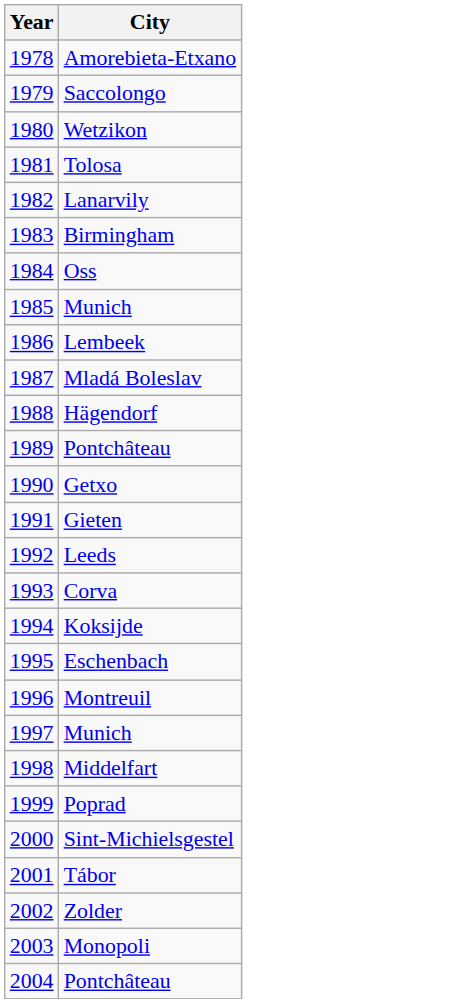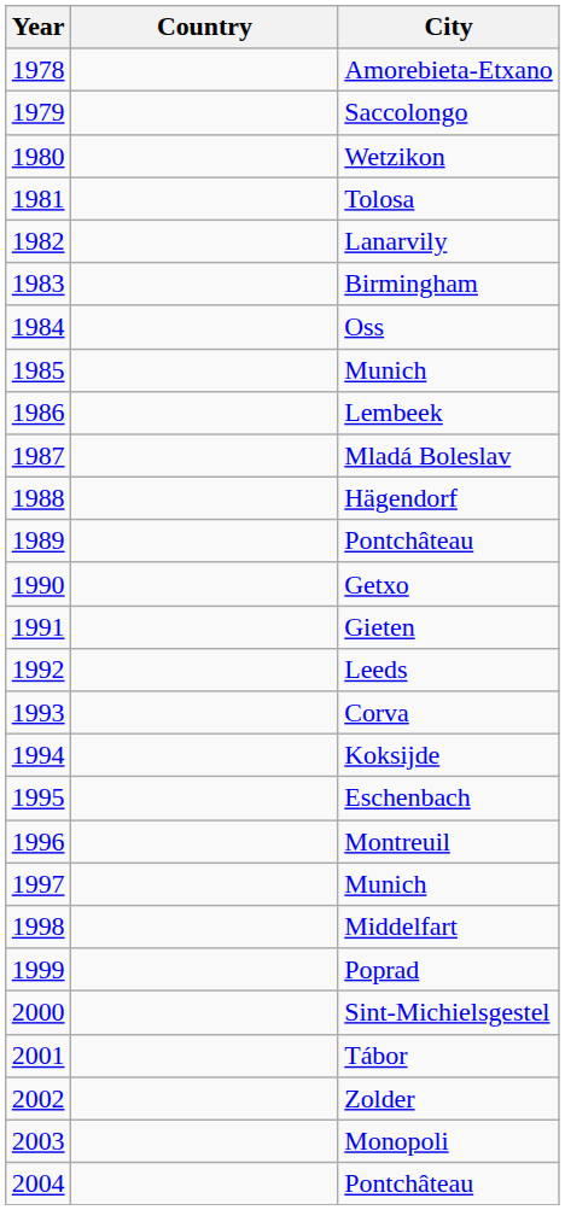 <table class="wikitable" style="font-size:97%;">
 <tr>
 <th>Year</th>
+<th width="150">Country</th>
 <th>City</th>
 </tr>
 <tr>
 <td><a href='#'>1978</a></td>
+<td></td>
 <td><a href='#'>Amorebieta-Etxano</a></td>
 </tr>
 <tr>
 <td><a href='#'>1979</a></td>
+<td></td>
 <td><a href='#'>Saccolongo</a></td>
 </tr>
 <tr>
 <td><a href='#'>1980</a></td>
+<td></td>
 <td><a href='#'>Wetzikon</a></td>
 </tr>
 <tr>
 <td><a href='#'>1981</a></td>
+<td></td>
 <td><a href='#'>Tolosa</a></td>
 </tr>
 <tr>
 <td><a href='#'>1982</a></td>
+<td></td>
 <td><a href='#'>Lanarvily</a></td>
 </tr>
 <tr>
 <td><a href='#'>1983</a></td>
+<td></td>
 <td><a href='#'>Birmingham</a></td>
 </tr>
 <tr>
 <td><a href='#'>1984</a></td>
+<td></td>
 <td><a href='#'>Oss</a></td>
 </tr>
 <tr>
 <td><a href='#'>1985</a></td>
+<td></td>
 <td><a href='#'>Munich</a></td>
 </tr>
 <tr>
 <td><a href='#'>1986</a></td>
+<td></td>
 <td><a href='#'>Lembeek</a></td>
 </tr>
 <tr>
 <td><a href='#'>1987</a></td>
+<td></td>
 <td><a href='#'>Mladá Boleslav</a></td>
 </tr>
 <tr>
 <td><a href='#'>1988</a></td>
+<td></td>
 <td><a href='#'>Hägendorf</a></td>
 </tr>
 <tr>
 <td><a href='#'>1989</a></td>
+<td></td>
 <td><a href='#'>Pontchâteau</a></td>
 </tr>
 <tr>
 <td><a href='#'>1990</a></td>
+<td></td>
 <td><a href='#'>Getxo</a></td>
 </tr>
 <tr>
 <td><a href='#'>1991</a></td>
+<td></td>
 <td><a href='#'>Gieten</a></td>
 </tr>
 <tr>
 <td><a href='#'>1992</a></td>
+<td></td>
 <td><a href='#'>Leeds</a></td>
 </tr>
 <tr>
 <td><a href='#'>1993</a></td>
+<td></td>
 <td><a href='#'>Corva</a></td>
 </tr>
 <tr>
 <td><a href='#'>1994</a></td>
+<td></td>
 <td><a href='#'>Koksijde</a></td>
 </tr>
 <tr>
 <td><a href='#'>1995</a></td>
+<td></td>
 <td><a href='#'>Eschenbach</a></td>
 </tr>
 <tr>
 <td><a href='#'>1996</a></td>
+<td></td>
 <td><a href='#'>Montreuil</a></td>
 </tr>
 <tr>
 <td><a href='#'>1997</a></td>
+<td></td>
 <td><a href='#'>Munich</a></td>
 </tr>
 <tr>
 <td><a href='#'>1998</a></td>
+<td></td>
 <td><a href='#'>Middelfart</a></td>
 </tr>
 <tr>
 <td><a href='#'>1999</a></td>
+<td></td>
 <td><a href='#'>Poprad</a></td>
 </tr>
 <tr>
 <td><a href='#'>2000</a></td>
+<td></td>
 <td><a href='#'>Sint-Michielsgestel</a></td>
 </tr>
 <tr>
 <td><a href='#'>2001</a></td>
+<td></td>
 <td><a href='#'>Tábor</a></td>
 </tr>
 <tr>
 <td><a href='#'>2002</a></td>
+<td></td>
 <td><a href='#'>Zolder</a></td>
 </tr>
 <tr>
 <td><a href='#'>2003</a></td>
+<td></td>
 <td><a href='#'>Monopoli</a></td>
 </tr>
 <tr>
 <td><a href='#'>2004</a></td>
+<td></td>
 <td><a href='#'>Pontchâteau</a></td>
 </tr>
 </table>
